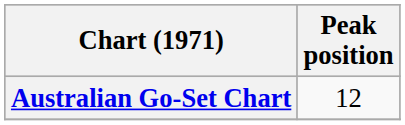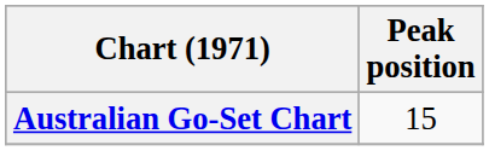 <table class="wikitable sortable plainrowheaders">
 <tr>
 <th scope="col">Chart (1971)</th>
 <th scope="col">Peak<br>position</th>
 </tr>
 <tr>
 <th scope="row"><a href='#'>Australian Go-Set Chart</a></th>
-<td style="text-align:center;">12</td>
+<td style="text-align:center;">15</td>
 </tr>
 <tr>
 </tr>
 </table>
